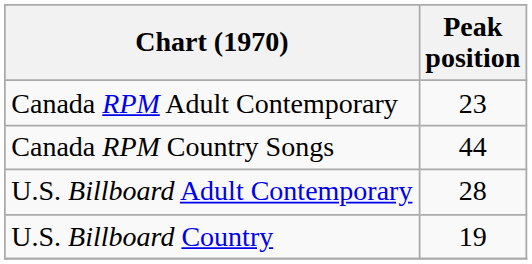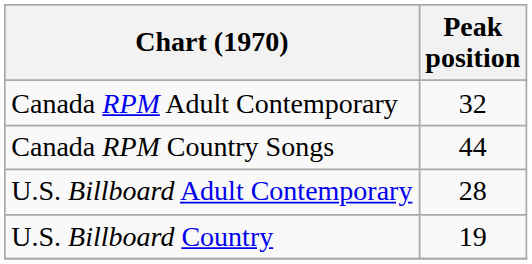 <table class="wikitable sortable">
 <tr>
 <th align="left">Chart (1970)</th>
 <th align="left">Peak<br>position</th>
 </tr>
 <tr>
 <td>Canada <em><a href='#'>RPM</a></em> Adult Contemporary</td>
-<td style="text-align:center;">23</td>
+<td style="text-align:center;">32</td>
 </tr>
 <tr>
 <td>Canada <em>RPM</em> Country Songs</td>
 <td style="text-align:center;">44</td>
 </tr>
 <tr>
 <td>U.S. <em>Billboard</em> <a href='#'>Adult Contemporary</a></td>
 <td style="text-align:center;">28</td>
 </tr>
 <tr>
 <td>U.S. <em>Billboard</em> <a href='#'>Country</a></td>
 <td style="text-align:center;">19</td>
 </tr>
 <tr>
 </tr>
 </table>
